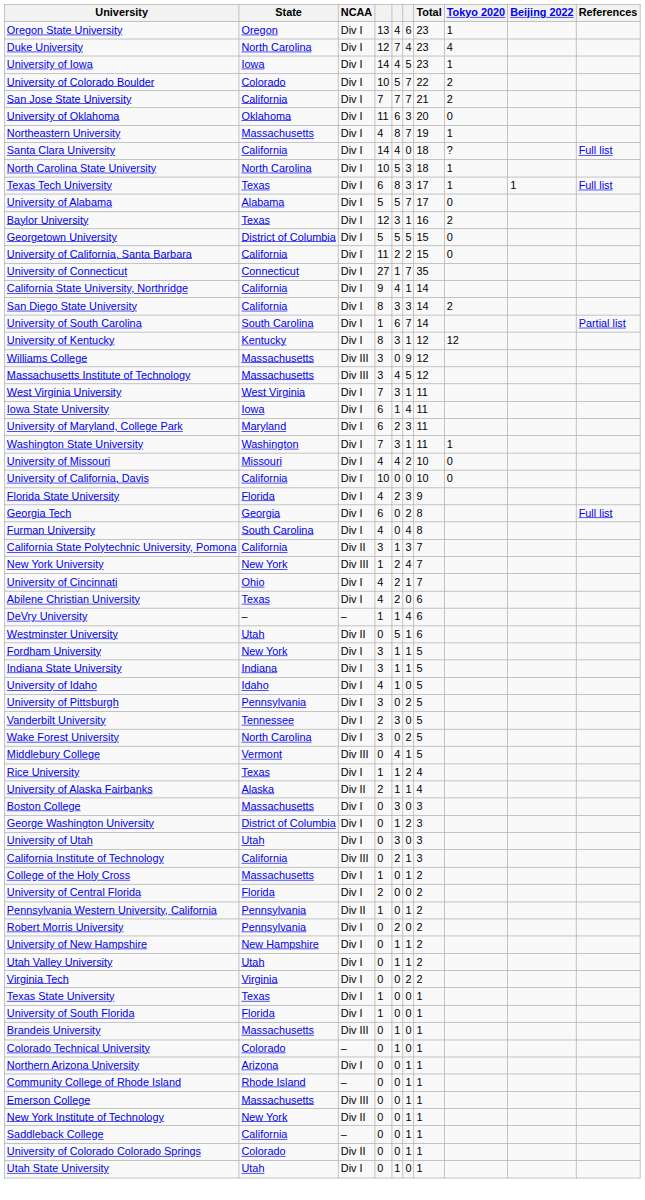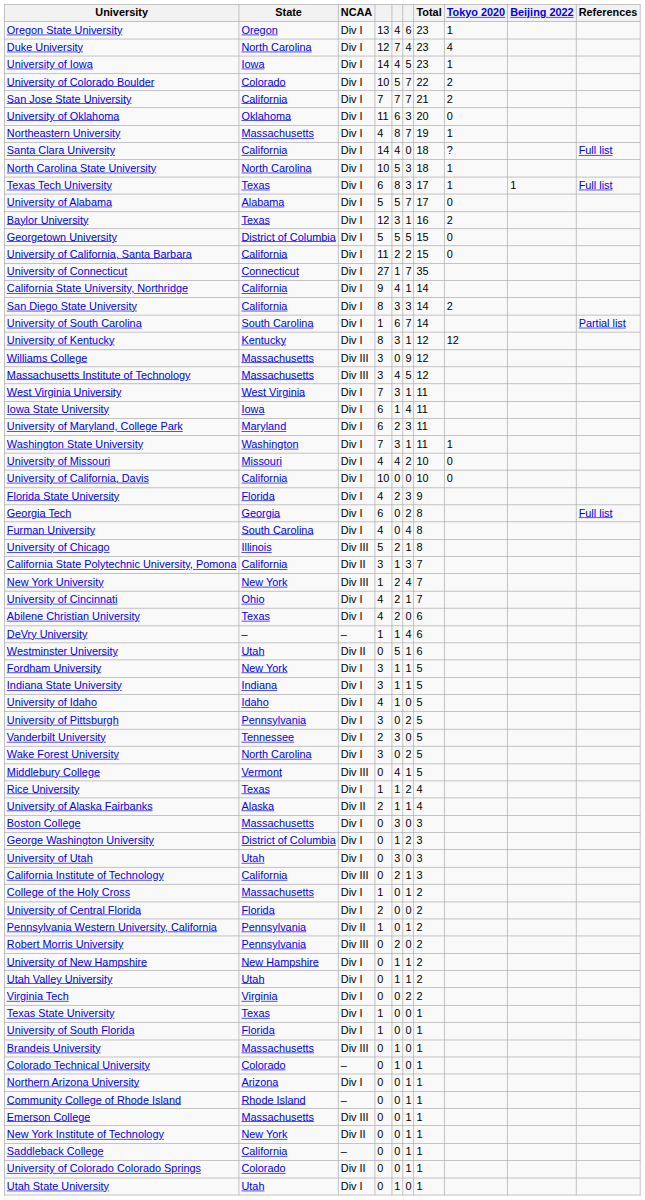 <table class="wikitable sortable">
 <tr>
 <th scope="col">University</th>
 <th scope="col">State</th>
 <th scope="col">NCAA</th>
 <th scope="col"></th>
 <th scope="col"></th>
 <th scope="col"></th>
 <th scope="col">Total</th>
 <th><a href='#'>Tokyo 2020</a></th>
 <th><a href='#'>Beijing 2022</a></th>
 <th scope="col">References</th>
 </tr>
 <tr>
 <td><a href='#'>Oregon State University</a></td>
 <td><a href='#'>Oregon</a></td>
 <td>Div I</td>
 <td>13</td>
 <td>4</td>
 <td>6</td>
 <td>23</td>
 <td>1</td>
 <td></td>
 <td></td>
 </tr>
 <tr>
 <td><a href='#'>Duke University</a></td>
 <td><a href='#'>North Carolina</a></td>
 <td>Div I</td>
 <td>12</td>
 <td>7</td>
 <td>4</td>
 <td>23</td>
 <td>4</td>
 <td></td>
 <td></td>
 </tr>
 <tr>
 <td><a href='#'>University of Iowa</a></td>
 <td><a href='#'>Iowa</a></td>
 <td>Div I</td>
 <td>14</td>
 <td>4</td>
 <td>5</td>
 <td>23</td>
 <td>1</td>
 <td></td>
 <td></td>
 </tr>
 <tr>
 <td><a href='#'>University of Colorado Boulder</a></td>
 <td><a href='#'>Colorado</a></td>
 <td>Div I</td>
 <td>10</td>
 <td>5</td>
 <td>7</td>
 <td>22</td>
 <td>2</td>
 <td></td>
 <td></td>
 </tr>
 <tr>
 <td><a href='#'>San Jose State University</a></td>
 <td><a href='#'>California</a></td>
 <td>Div I</td>
 <td>7</td>
 <td>7</td>
 <td>7</td>
 <td>21</td>
 <td>2</td>
 <td></td>
 <td></td>
 </tr>
 <tr>
 <td><a href='#'>University of Oklahoma</a></td>
 <td><a href='#'>Oklahoma</a></td>
 <td>Div I</td>
 <td>11</td>
 <td>6</td>
 <td>3</td>
 <td>20</td>
 <td>0</td>
 <td></td>
 <td></td>
 </tr>
 <tr>
 <td><a href='#'>Northeastern University</a></td>
 <td><a href='#'>Massachusetts</a></td>
 <td>Div I</td>
 <td>4</td>
 <td>8</td>
 <td>7</td>
 <td>19</td>
 <td>1</td>
 <td></td>
 <td></td>
 </tr>
 <tr>
 <td><a href='#'>Santa Clara University</a></td>
 <td><a href='#'>California</a></td>
 <td>Div I</td>
 <td>14</td>
 <td>4</td>
 <td>0</td>
 <td>18</td>
 <td>?</td>
 <td></td>
 <td> <a href='#'>Full list</a></td>
 </tr>
 <tr>
 <td><a href='#'>North Carolina State University</a></td>
 <td><a href='#'>North Carolina</a></td>
 <td>Div I</td>
 <td>10</td>
 <td>5</td>
 <td>3</td>
 <td>18</td>
 <td>1</td>
 <td></td>
 <td></td>
 </tr>
 <tr>
 <td><a href='#'>Texas Tech University</a></td>
 <td><a href='#'>Texas</a></td>
 <td>Div I</td>
 <td>6</td>
 <td>8</td>
 <td>3</td>
 <td>17</td>
 <td>1</td>
 <td>1</td>
 <td><a href='#'>Full list</a></td>
 </tr>
 <tr>
 <td><a href='#'>University of Alabama</a></td>
 <td><a href='#'>Alabama</a></td>
 <td>Div I</td>
 <td>5</td>
 <td>5</td>
 <td>7</td>
 <td>17</td>
 <td>0</td>
 <td></td>
 <td></td>
 </tr>
 <tr>
 <td><a href='#'>Baylor University</a></td>
 <td><a href='#'>Texas</a></td>
 <td>Div I</td>
 <td>12</td>
 <td>3</td>
 <td>1</td>
 <td>16</td>
 <td>2</td>
 <td></td>
 <td></td>
 </tr>
 <tr>
 <td><a href='#'>Georgetown University</a></td>
 <td><a href='#'>District of Columbia</a></td>
 <td>Div I</td>
 <td>5</td>
 <td>5</td>
 <td>5</td>
 <td>15</td>
 <td>0</td>
 <td></td>
 <td></td>
 </tr>
 <tr>
 <td><a href='#'>University of California, Santa Barbara</a></td>
 <td><a href='#'>California</a></td>
 <td>Div I</td>
 <td>11</td>
 <td>2</td>
 <td>2</td>
 <td>15</td>
 <td>0</td>
 <td></td>
 <td></td>
 </tr>
 <tr>
 <td><a href='#'>University of Connecticut</a></td>
 <td><a href='#'>Connecticut</a></td>
 <td>Div I</td>
 <td>27</td>
 <td>1</td>
 <td>7</td>
 <td>35</td>
 <td></td>
 <td></td>
 <td></td>
 </tr>
 <tr>
 <td><a href='#'>California State University, Northridge</a></td>
 <td><a href='#'>California</a></td>
 <td>Div I</td>
 <td>9</td>
 <td>4</td>
 <td>1</td>
 <td>14</td>
 <td></td>
 <td></td>
 <td></td>
 </tr>
 <tr>
 <td><a href='#'>San Diego State University</a></td>
 <td><a href='#'>California</a></td>
 <td>Div I</td>
 <td>8</td>
 <td>3</td>
 <td>3</td>
 <td>14</td>
 <td>2</td>
 <td></td>
 <td></td>
 </tr>
 <tr>
 <td><a href='#'>University of South Carolina</a></td>
 <td><a href='#'>South Carolina</a></td>
 <td>Div I</td>
 <td>1</td>
 <td>6</td>
 <td>7</td>
 <td>14</td>
 <td></td>
 <td></td>
 <td><a href='#'>Partial list</a></td>
 </tr>
 <tr>
 <td><a href='#'>University of Kentucky</a></td>
 <td><a href='#'>Kentucky</a></td>
 <td>Div I</td>
 <td>8</td>
 <td>3</td>
 <td>1</td>
 <td>12</td>
 <td>12</td>
 <td></td>
 <td></td>
 </tr>
 <tr>
 <td><a href='#'>Williams College</a></td>
 <td><a href='#'>Massachusetts</a></td>
 <td>Div III</td>
 <td>3</td>
 <td>0</td>
 <td>9</td>
 <td>12</td>
 <td></td>
 <td></td>
 <td></td>
 </tr>
 <tr>
 <td><a href='#'>Massachusetts Institute of Technology</a></td>
 <td><a href='#'>Massachusetts</a></td>
 <td>Div III</td>
 <td>3</td>
 <td>4</td>
 <td>5</td>
 <td>12</td>
 <td></td>
 <td></td>
 <td></td>
 </tr>
 <tr>
 <td><a href='#'>West Virginia University</a></td>
 <td><a href='#'>West Virginia</a></td>
 <td>Div I</td>
 <td>7</td>
 <td>3</td>
 <td>1</td>
 <td>11</td>
 <td></td>
 <td></td>
 <td></td>
 </tr>
 <tr>
 <td><a href='#'>Iowa State University</a></td>
 <td><a href='#'>Iowa</a></td>
 <td>Div I</td>
 <td>6</td>
 <td>1</td>
 <td>4</td>
 <td>11</td>
 <td></td>
 <td></td>
 <td></td>
 </tr>
 <tr>
 <td><a href='#'>University of Maryland, College Park</a></td>
 <td><a href='#'>Maryland</a></td>
 <td>Div I</td>
 <td>6</td>
 <td>2</td>
 <td>3</td>
 <td>11</td>
 <td></td>
 <td></td>
 <td></td>
 </tr>
 <tr>
 <td><a href='#'>Washington State University</a></td>
 <td><a href='#'>Washington</a></td>
 <td>Div I</td>
 <td>7</td>
 <td>3</td>
 <td>1</td>
 <td>11</td>
 <td>1</td>
 <td></td>
 <td></td>
 </tr>
 <tr>
 <td><a href='#'>University of Missouri</a></td>
 <td><a href='#'>Missouri</a></td>
 <td>Div I</td>
 <td>4</td>
 <td>4</td>
 <td>2</td>
 <td>10</td>
 <td>0</td>
 <td></td>
 <td></td>
 </tr>
 <tr>
 <td><a href='#'>University of California, Davis</a></td>
 <td><a href='#'>California</a></td>
 <td>Div I</td>
 <td>10</td>
 <td>0</td>
 <td>0</td>
 <td>10</td>
 <td>0</td>
 <td></td>
 <td></td>
 </tr>
 <tr>
 <td><a href='#'>Florida State University</a></td>
 <td><a href='#'>Florida</a></td>
 <td>Div I</td>
 <td>4</td>
 <td>2</td>
 <td>3</td>
 <td>9</td>
 <td></td>
 <td></td>
 <td></td>
 </tr>
 <tr>
 <td><a href='#'>Georgia Tech</a></td>
 <td><a href='#'>Georgia</a></td>
 <td>Div I</td>
 <td>6</td>
 <td>0</td>
 <td>2</td>
 <td>8</td>
 <td></td>
 <td></td>
 <td><a href='#'>Full list</a></td>
 </tr>
 <tr>
 <td><a href='#'>Furman University</a></td>
 <td><a href='#'>South Carolina</a></td>
 <td>Div I</td>
 <td>4</td>
 <td>0</td>
 <td>4</td>
 <td>8</td>
 <td></td>
 <td></td>
 <td></td>
 </tr>
 <tr>
+<td><a href='#'>University of Chicago</a></td>
+<td><a href='#'>Illinois</a></td>
+<td>Div III</td>
+<td>5</td>
+<td>2</td>
+<td>1</td>
+<td>8</td>
+<td></td>
+<td></td>
+<td></td>
+</tr>
+<tr>
 <td><a href='#'>California State Polytechnic University, Pomona</a></td>
 <td><a href='#'>California</a></td>
 <td>Div II</td>
 <td>3</td>
 <td>1</td>
 <td>3</td>
 <td>7</td>
 <td></td>
 <td></td>
 <td></td>
 </tr>
 <tr>
 <td><a href='#'>New York University</a></td>
 <td><a href='#'>New York</a></td>
 <td>Div III</td>
 <td>1</td>
 <td>2</td>
 <td>4</td>
 <td>7</td>
 <td></td>
 <td></td>
 <td></td>
 </tr>
 <tr>
 <td><a href='#'>University of Cincinnati</a></td>
 <td><a href='#'>Ohio</a></td>
 <td>Div I</td>
 <td>4</td>
 <td>2</td>
 <td>1</td>
 <td>7</td>
 <td></td>
 <td></td>
 <td></td>
 </tr>
 <tr>
 <td><a href='#'>Abilene Christian University</a></td>
 <td><a href='#'>Texas</a></td>
 <td>Div I</td>
 <td>4</td>
 <td>2</td>
 <td>0</td>
 <td>6</td>
 <td></td>
 <td></td>
 <td></td>
 </tr>
 <tr>
 <td><a href='#'>DeVry University</a></td>
 <td>–</td>
 <td>–</td>
 <td>1</td>
 <td>1</td>
 <td>4</td>
 <td>6</td>
 <td></td>
 <td></td>
 <td></td>
 </tr>
 <tr>
 <td><a href='#'>Westminster University</a></td>
 <td><a href='#'>Utah</a></td>
 <td>Div II</td>
 <td>0</td>
 <td>5</td>
 <td>1</td>
 <td>6</td>
 <td></td>
 <td></td>
 <td></td>
 </tr>
 <tr>
 <td><a href='#'>Fordham University</a></td>
 <td><a href='#'>New York</a></td>
 <td>Div I</td>
 <td>3</td>
 <td>1</td>
 <td>1</td>
 <td>5</td>
 <td></td>
 <td></td>
 <td></td>
 </tr>
 <tr>
 <td><a href='#'>Indiana State University</a></td>
 <td><a href='#'>Indiana</a></td>
 <td>Div I</td>
 <td>3</td>
 <td>1</td>
 <td>1</td>
 <td>5</td>
 <td></td>
 <td></td>
 <td></td>
 </tr>
 <tr>
 <td><a href='#'>University of Idaho</a></td>
 <td><a href='#'>Idaho</a></td>
 <td>Div I</td>
 <td>4</td>
 <td>1</td>
 <td>0</td>
 <td>5</td>
 <td></td>
 <td></td>
 <td></td>
 </tr>
 <tr>
 <td><a href='#'>University of Pittsburgh</a></td>
 <td><a href='#'>Pennsylvania</a></td>
 <td>Div I</td>
 <td>3</td>
 <td>0</td>
 <td>2</td>
 <td>5</td>
 <td></td>
 <td></td>
 <td></td>
 </tr>
 <tr>
 <td><a href='#'>Vanderbilt University</a></td>
 <td><a href='#'>Tennessee</a></td>
 <td>Div I</td>
 <td>2</td>
 <td>3</td>
 <td>0</td>
 <td>5</td>
 <td></td>
 <td></td>
 <td></td>
 </tr>
 <tr>
 <td><a href='#'>Wake Forest University</a></td>
 <td><a href='#'>North Carolina</a></td>
 <td>Div I</td>
 <td>3</td>
 <td>0</td>
 <td>2</td>
 <td>5</td>
 <td></td>
 <td></td>
 <td></td>
 </tr>
 <tr>
 <td><a href='#'>Middlebury College</a></td>
 <td><a href='#'>Vermont</a></td>
 <td>Div III</td>
 <td>0</td>
 <td>4</td>
 <td>1</td>
 <td>5</td>
 <td></td>
 <td></td>
 <td></td>
 </tr>
 <tr>
 <td><a href='#'>Rice University</a></td>
 <td><a href='#'>Texas</a></td>
 <td>Div I</td>
 <td>1</td>
 <td>1</td>
 <td>2</td>
 <td>4</td>
 <td></td>
 <td></td>
 <td></td>
 </tr>
 <tr>
 <td><a href='#'>University of Alaska Fairbanks</a></td>
 <td><a href='#'>Alaska</a></td>
 <td>Div II</td>
 <td>2</td>
 <td>1</td>
 <td>1</td>
 <td>4</td>
 <td></td>
 <td></td>
 <td></td>
 </tr>
 <tr>
 <td><a href='#'>Boston College</a></td>
 <td><a href='#'>Massachusetts</a></td>
 <td>Div I</td>
 <td>0</td>
 <td>3</td>
 <td>0</td>
 <td>3</td>
 <td></td>
 <td></td>
 <td></td>
 </tr>
 <tr>
 <td><a href='#'>George Washington University</a></td>
 <td><a href='#'>District of Columbia</a></td>
 <td>Div I</td>
 <td>0</td>
 <td>1</td>
 <td>2</td>
 <td>3</td>
 <td></td>
 <td></td>
 <td></td>
 </tr>
 <tr>
 <td><a href='#'>University of Utah</a></td>
 <td><a href='#'>Utah</a></td>
 <td>Div I</td>
 <td>0</td>
 <td>3</td>
 <td>0</td>
 <td>3</td>
 <td></td>
 <td></td>
 <td></td>
 </tr>
 <tr>
 <td><a href='#'>California Institute of Technology</a></td>
 <td><a href='#'>California</a></td>
 <td>Div III</td>
 <td>0</td>
 <td>2</td>
 <td>1</td>
 <td>3</td>
 <td></td>
 <td></td>
 <td></td>
 </tr>
 <tr>
 <td><a href='#'>College of the Holy Cross</a></td>
 <td><a href='#'>Massachusetts</a></td>
 <td>Div I</td>
 <td>1</td>
 <td>0</td>
 <td>1</td>
 <td>2</td>
 <td></td>
 <td></td>
 <td></td>
 </tr>
 <tr>
 <td><a href='#'>University of Central Florida</a></td>
 <td><a href='#'>Florida</a></td>
 <td>Div I</td>
 <td>2</td>
 <td>0</td>
 <td>0</td>
 <td>2</td>
 <td></td>
 <td></td>
 <td></td>
 </tr>
 <tr>
 <td><a href='#'>Pennsylvania Western University, California</a></td>
 <td><a href='#'>Pennsylvania</a></td>
 <td>Div II</td>
 <td>1</td>
 <td>0</td>
 <td>1</td>
 <td>2</td>
 <td></td>
 <td></td>
 <td></td>
 </tr>
 <tr>
 <td><a href='#'>Robert Morris University</a></td>
 <td><a href='#'>Pennsylvania</a></td>
-<td>Div I</td>
+<td>Div III</td>
 <td>0</td>
 <td>2</td>
 <td>0</td>
 <td>2</td>
 <td></td>
 <td></td>
 <td></td>
 </tr>
 <tr>
 <td><a href='#'>University of New Hampshire</a></td>
 <td><a href='#'>New Hampshire</a></td>
 <td>Div I</td>
 <td>0</td>
 <td>1</td>
 <td>1</td>
 <td>2</td>
 <td></td>
 <td></td>
 <td></td>
 </tr>
 <tr>
 <td><a href='#'>Utah Valley University</a></td>
 <td><a href='#'>Utah</a></td>
 <td>Div I</td>
 <td>0</td>
 <td>1</td>
 <td>1</td>
 <td>2</td>
 <td></td>
 <td></td>
 <td></td>
 </tr>
 <tr>
 <td><a href='#'>Virginia Tech</a></td>
 <td><a href='#'>Virginia</a></td>
 <td>Div I</td>
 <td>0</td>
 <td>0</td>
 <td>2</td>
 <td>2</td>
 <td></td>
 <td></td>
 <td></td>
 </tr>
 <tr>
 <td><a href='#'>Texas State University</a></td>
 <td><a href='#'>Texas</a></td>
 <td>Div I</td>
 <td>1</td>
 <td>0</td>
 <td>0</td>
 <td>1</td>
 <td></td>
 <td></td>
 <td></td>
 </tr>
 <tr>
 <td><a href='#'>University of South Florida</a></td>
 <td><a href='#'>Florida</a></td>
 <td>Div I</td>
 <td>1</td>
 <td>0</td>
 <td>0</td>
 <td>1</td>
 <td></td>
 <td></td>
 <td></td>
 </tr>
 <tr>
 <td><a href='#'>Brandeis University</a></td>
 <td><a href='#'>Massachusetts</a></td>
 <td>Div III</td>
 <td>0</td>
 <td>1</td>
 <td>0</td>
 <td>1</td>
 <td></td>
 <td></td>
 <td></td>
 </tr>
 <tr>
 <td><a href='#'>Colorado Technical University</a></td>
 <td><a href='#'>Colorado</a></td>
 <td>–</td>
 <td>0</td>
 <td>1</td>
 <td>0</td>
 <td>1</td>
 <td></td>
 <td></td>
 <td></td>
 </tr>
 <tr>
 <td><a href='#'>Northern Arizona University</a></td>
 <td><a href='#'>Arizona</a></td>
 <td>Div I</td>
 <td>0</td>
 <td>0</td>
 <td>1</td>
 <td>1</td>
 <td></td>
 <td></td>
 <td></td>
 </tr>
 <tr>
 <td><a href='#'>Community College of Rhode Island</a></td>
 <td><a href='#'>Rhode Island</a></td>
 <td>–</td>
 <td>0</td>
 <td>0</td>
 <td>1</td>
 <td>1</td>
 <td></td>
 <td></td>
 <td></td>
 </tr>
 <tr>
 <td><a href='#'>Emerson College</a></td>
 <td><a href='#'>Massachusetts</a></td>
 <td>Div III</td>
 <td>0</td>
 <td>0</td>
 <td>1</td>
 <td>1</td>
 <td></td>
 <td></td>
 <td></td>
 </tr>
 <tr>
 <td><a href='#'>New York Institute of Technology</a></td>
 <td><a href='#'>New York</a></td>
 <td>Div II</td>
 <td>0</td>
 <td>0</td>
 <td>1</td>
 <td>1</td>
 <td></td>
 <td></td>
 <td></td>
 </tr>
 <tr>
 <td><a href='#'>Saddleback College</a></td>
 <td><a href='#'>California</a></td>
 <td>–</td>
 <td>0</td>
 <td>0</td>
 <td>1</td>
 <td>1</td>
 <td></td>
 <td></td>
 <td></td>
 </tr>
 <tr>
 <td><a href='#'>University of Colorado Colorado Springs</a></td>
 <td><a href='#'>Colorado</a></td>
 <td>Div II</td>
 <td>0</td>
 <td>0</td>
 <td>1</td>
 <td>1</td>
 <td></td>
 <td></td>
 <td></td>
 </tr>
 <tr>
 <td><a href='#'>Utah State University</a></td>
 <td><a href='#'>Utah</a></td>
 <td>Div I</td>
 <td>0</td>
 <td>1</td>
 <td>0</td>
 <td>1</td>
 <td></td>
 <td></td>
 <td></td>
 </tr>
 </table>
